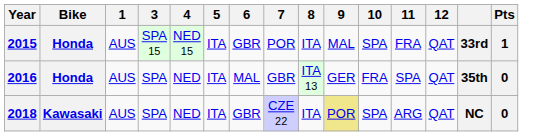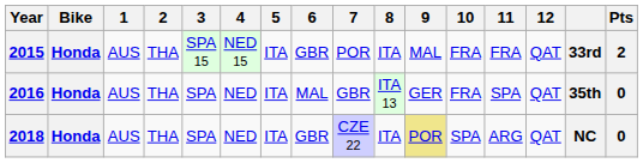 <table class="wikitable" style="text-align:center; font-size:90%">
 <tr>
 <th>Year</th>
 <th>Bike</th>
 <th>1</th>
+<th>2</th>
 <th>3</th>
 <th>4</th>
 <th>5</th>
 <th>6</th>
 <th>7</th>
 <th>8</th>
 <th>9</th>
 <th>10</th>
 <th>11</th>
 <th>12</th>
 <th></th>
 <th>Pts</th>
 </tr>
 <tr>
 <th><a href='#'>2015</a></th>
 <th><a href='#'>Honda</a></th>
 <td><a href='#'>AUS</a></td>
+<td><a href='#'>THA</a></td>
 <td style="background:#DFFFDF;"><a href='#'>SPA</a><br><small>15</small></td>
 <td style="background:#DFFFDF;"><a href='#'>NED</a><br><small>15</small></td>
 <td><a href='#'>ITA</a></td>
 <td><a href='#'>GBR</a></td>
 <td><a href='#'>POR</a></td>
 <td><a href='#'>ITA</a></td>
 <td><a href='#'>MAL</a></td>
-<td><a href='#'>SPA</a></td>
+<td><a href='#'>FRA</a></td>
 <td><a href='#'>FRA</a></td>
 <td><a href='#'>QAT</a></td>
 <th>33rd</th>
-<th>1</th>
+<th>2</th>
 </tr>
 <tr>
 <th><a href='#'>2016</a></th>
 <th><a href='#'>Honda</a></th>
 <td><a href='#'>AUS</a></td>
+<td><a href='#'>THA</a></td>
 <td><a href='#'>SPA</a></td>
 <td><a href='#'>NED</a></td>
 <td><a href='#'>ITA</a></td>
 <td><a href='#'>MAL</a></td>
 <td><a href='#'>GBR</a></td>
 <td style="background:#DFFFDF;"><a href='#'>ITA</a><br><small>13</small></td>
 <td><a href='#'>GER</a></td>
 <td><a href='#'>FRA</a></td>
 <td><a href='#'>SPA</a></td>
 <td><a href='#'>QAT</a></td>
 <th>35th</th>
 <th>0</th>
 </tr>
 <tr>
 <th><a href='#'>2018</a></th>
-<th><a href='#'>Kawasaki</a></th>
+<th><a href='#'>Honda</a></th>
 <td><a href='#'>AUS</a></td>
+<td><a href='#'>THA</a></td>
 <td><a href='#'>SPA</a></td>
 <td><a href='#'>NED</a></td>
 <td><a href='#'>ITA</a></td>
 <td><a href='#'>GBR</a></td>
 <td style="background:#CFCFFF;"><a href='#'>CZE</a><br><small>22</small></td>
 <td><a href='#'>ITA</a></td>
 <td style="background: khaki;"><a href='#'>POR</a></td>
 <td><a href='#'>SPA</a></td>
 <td><a href='#'>ARG</a></td>
 <td><a href='#'>QAT</a></td>
 <th>NC</th>
 <th>0</th>
 </tr>
 </table>
